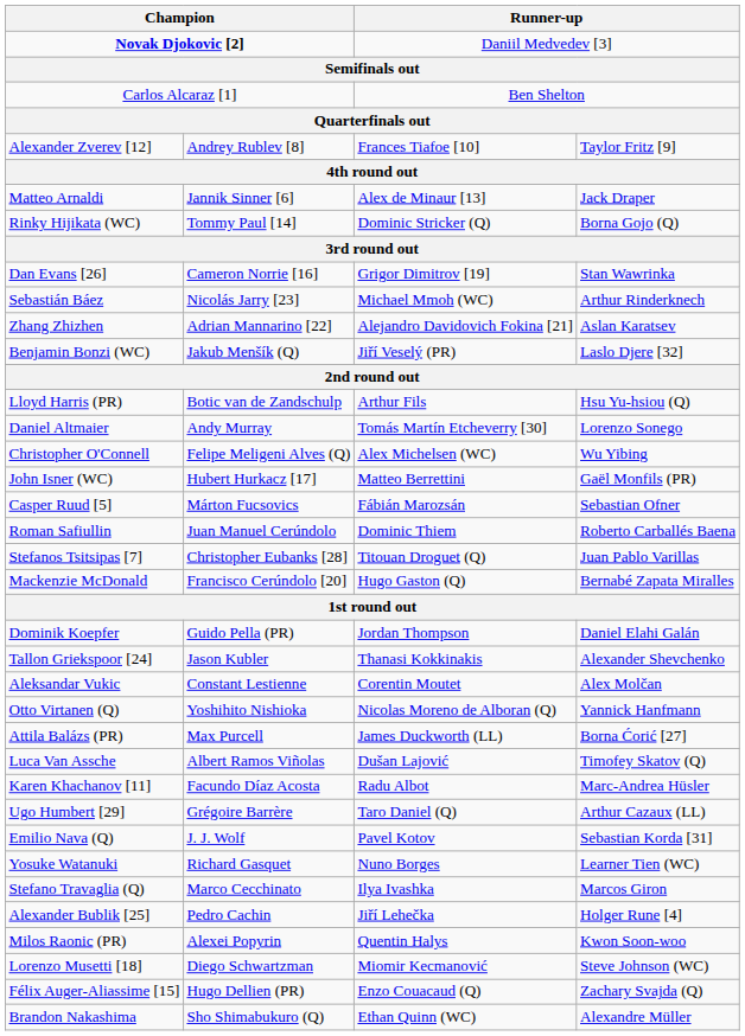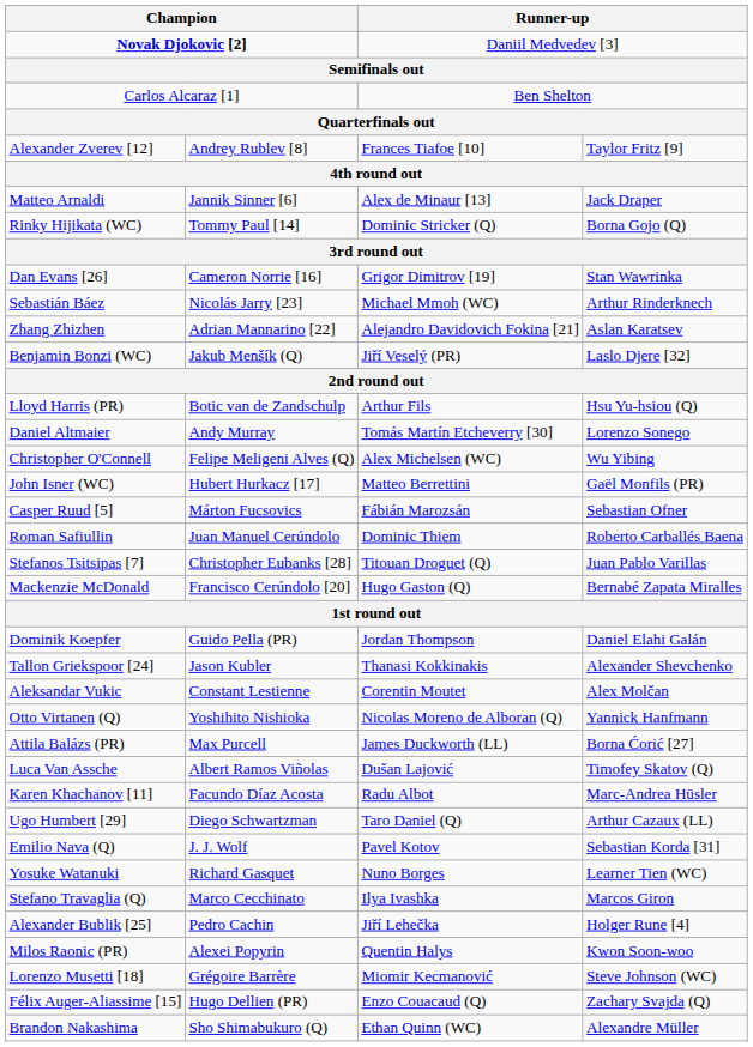 <table class="wikitable collapsible collapsed" style="font-size:90%">
 <tr>
 <th colspan=2>Champion</th>
 <th colspan=2>Runner-up</th>
 </tr>
 <tr style="text-align:center;">
 <td colspan=2> <strong><a href='#'>Novak Djokovic</a> [2]</strong></td>
 <td colspan=2> <a href='#'>Daniil Medvedev</a> [3]</td>
 </tr>
 <tr>
 <th colspan=4>Semifinals out</th>
 </tr>
 <tr style="text-align:center;">
 <td colspan=2> <a href='#'>Carlos Alcaraz</a> [1]</td>
 <td colspan=2> <a href='#'>Ben Shelton</a></td>
 </tr>
 <tr>
 <th colspan=4>Quarterfinals out</th>
 </tr>
 <tr>
 <td> <a href='#'>Alexander Zverev</a> [12]</td>
 <td> <a href='#'>Andrey Rublev</a> [8]</td>
 <td> <a href='#'>Frances Tiafoe</a> [10]</td>
 <td> <a href='#'>Taylor Fritz</a> [9]</td>
 </tr>
 <tr>
 <th colspan=4>4th round out</th>
 </tr>
 <tr>
 <td> <a href='#'>Matteo Arnaldi</a></td>
 <td> <a href='#'>Jannik Sinner</a> [6]</td>
 <td> <a href='#'>Alex de Minaur</a> [13]</td>
 <td> <a href='#'>Jack Draper</a></td>
 </tr>
 <tr>
 <td> <a href='#'>Rinky Hijikata</a> (WC)</td>
 <td> <a href='#'>Tommy Paul</a> [14]</td>
 <td> <a href='#'>Dominic Stricker</a> (Q)</td>
 <td> <a href='#'>Borna Gojo</a> (Q)</td>
 </tr>
 <tr>
 <th colspan=4>3rd round out</th>
 </tr>
 <tr>
 <td> <a href='#'>Dan Evans</a> [26]</td>
 <td> <a href='#'>Cameron Norrie</a> [16]</td>
 <td> <a href='#'>Grigor Dimitrov</a> [19]</td>
 <td> <a href='#'>Stan Wawrinka</a></td>
 </tr>
 <tr>
 <td> <a href='#'>Sebastián Báez</a></td>
 <td> <a href='#'>Nicolás Jarry</a> [23]</td>
 <td> <a href='#'>Michael Mmoh</a> (WC)</td>
 <td> <a href='#'>Arthur Rinderknech</a></td>
 </tr>
 <tr>
 <td> <a href='#'>Zhang Zhizhen</a></td>
 <td> <a href='#'>Adrian Mannarino</a> [22]</td>
 <td> <a href='#'>Alejandro Davidovich Fokina</a> [21]</td>
 <td> <a href='#'>Aslan Karatsev</a></td>
 </tr>
 <tr>
 <td> <a href='#'>Benjamin Bonzi</a> (WC)</td>
 <td> <a href='#'>Jakub Menšík</a> (Q)</td>
 <td> <a href='#'>Jiří Veselý</a> (PR)</td>
 <td> <a href='#'>Laslo Djere</a> [32]</td>
 </tr>
 <tr>
 <th colspan=4>2nd round out</th>
 </tr>
 <tr>
 <td> <a href='#'>Lloyd Harris</a> (PR)</td>
 <td> <a href='#'>Botic van de Zandschulp</a></td>
 <td> <a href='#'>Arthur Fils</a></td>
 <td> <a href='#'>Hsu Yu-hsiou</a> (Q)</td>
 </tr>
 <tr>
 <td> <a href='#'>Daniel Altmaier</a></td>
 <td> <a href='#'>Andy Murray</a></td>
 <td> <a href='#'>Tomás Martín Etcheverry</a> [30]</td>
 <td> <a href='#'>Lorenzo Sonego</a></td>
 </tr>
 <tr>
 <td> <a href='#'>Christopher O'Connell</a></td>
 <td> <a href='#'>Felipe Meligeni Alves</a> (Q)</td>
 <td> <a href='#'>Alex Michelsen</a> (WC)</td>
 <td> <a href='#'>Wu Yibing</a></td>
 </tr>
 <tr>
 <td> <a href='#'>John Isner</a> (WC)</td>
 <td> <a href='#'>Hubert Hurkacz</a> [17]</td>
 <td> <a href='#'>Matteo Berrettini</a></td>
 <td> <a href='#'>Gaël Monfils</a> (PR)</td>
 </tr>
 <tr>
 <td> <a href='#'>Casper Ruud</a> [5]</td>
 <td> <a href='#'>Márton Fucsovics</a></td>
 <td> <a href='#'>Fábián Marozsán</a></td>
 <td> <a href='#'>Sebastian Ofner</a></td>
 </tr>
 <tr>
 <td> <a href='#'>Roman Safiullin</a></td>
 <td> <a href='#'>Juan Manuel Cerúndolo</a></td>
 <td> <a href='#'>Dominic Thiem</a></td>
 <td> <a href='#'>Roberto Carballés Baena</a></td>
 </tr>
 <tr>
 <td> <a href='#'>Stefanos Tsitsipas</a> [7]</td>
 <td> <a href='#'>Christopher Eubanks</a> [28]</td>
 <td> <a href='#'>Titouan Droguet</a> (Q)</td>
 <td> <a href='#'>Juan Pablo Varillas</a></td>
 </tr>
 <tr>
 <td> <a href='#'>Mackenzie McDonald</a></td>
 <td> <a href='#'>Francisco Cerúndolo</a> [20]</td>
 <td> <a href='#'>Hugo Gaston</a> (Q)</td>
 <td> <a href='#'>Bernabé Zapata Miralles</a></td>
 </tr>
 <tr>
 <th colspan=4>1st round out</th>
 </tr>
 <tr>
 <td> <a href='#'>Dominik Koepfer</a></td>
 <td> <a href='#'>Guido Pella</a> (PR)</td>
 <td> <a href='#'>Jordan Thompson</a></td>
 <td> <a href='#'>Daniel Elahi Galán</a></td>
 </tr>
 <tr>
 <td> <a href='#'>Tallon Griekspoor</a> [24]</td>
 <td> <a href='#'>Jason Kubler</a></td>
 <td> <a href='#'>Thanasi Kokkinakis</a></td>
 <td> <a href='#'>Alexander Shevchenko</a></td>
 </tr>
 <tr>
 <td> <a href='#'>Aleksandar Vukic</a></td>
 <td> <a href='#'>Constant Lestienne</a></td>
 <td> <a href='#'>Corentin Moutet</a></td>
 <td> <a href='#'>Alex Molčan</a></td>
 </tr>
 <tr>
 <td> <a href='#'>Otto Virtanen</a> (Q)</td>
 <td> <a href='#'>Yoshihito Nishioka</a></td>
 <td> <a href='#'>Nicolas Moreno de Alboran</a> (Q)</td>
 <td> <a href='#'>Yannick Hanfmann</a></td>
 </tr>
 <tr>
 <td> <a href='#'>Attila Balázs</a> (PR)</td>
 <td> <a href='#'>Max Purcell</a></td>
 <td> <a href='#'>James Duckworth</a> (LL)</td>
 <td> <a href='#'>Borna Ćorić</a> [27]</td>
 </tr>
 <tr>
 <td> <a href='#'>Luca Van Assche</a></td>
 <td> <a href='#'>Albert Ramos Viñolas</a></td>
 <td> <a href='#'>Dušan Lajović</a></td>
 <td> <a href='#'>Timofey Skatov</a> (Q)</td>
 </tr>
 <tr>
 <td> <a href='#'>Karen Khachanov</a> [11]</td>
 <td> <a href='#'>Facundo Díaz Acosta</a></td>
 <td> <a href='#'>Radu Albot</a></td>
 <td> <a href='#'>Marc-Andrea Hüsler</a></td>
 </tr>
 <tr>
 <td> <a href='#'>Ugo Humbert</a> [29]</td>
-<td> <a href='#'>Grégoire Barrère</a></td>
+<td> <a href='#'>Diego Schwartzman</a></td>
 <td> <a href='#'>Taro Daniel</a> (Q)</td>
 <td> <a href='#'>Arthur Cazaux</a> (LL)</td>
 </tr>
 <tr>
 <td> <a href='#'>Emilio Nava</a> (Q)</td>
 <td> <a href='#'>J. J. Wolf</a></td>
 <td> <a href='#'>Pavel Kotov</a></td>
 <td> <a href='#'>Sebastian Korda</a> [31]</td>
 </tr>
 <tr>
 <td> <a href='#'>Yosuke Watanuki</a></td>
 <td> <a href='#'>Richard Gasquet</a></td>
 <td> <a href='#'>Nuno Borges</a></td>
 <td> <a href='#'>Learner Tien</a> (WC)</td>
 </tr>
 <tr>
 <td> <a href='#'>Stefano Travaglia</a> (Q)</td>
 <td> <a href='#'>Marco Cecchinato</a></td>
 <td> <a href='#'>Ilya Ivashka</a></td>
 <td> <a href='#'>Marcos Giron</a></td>
 </tr>
 <tr>
 <td> <a href='#'>Alexander Bublik</a> [25]</td>
 <td> <a href='#'>Pedro Cachin</a></td>
 <td> <a href='#'>Jiří Lehečka</a></td>
 <td> <a href='#'>Holger Rune</a> [4]</td>
 </tr>
 <tr>
 <td> <a href='#'>Milos Raonic</a> (PR)</td>
 <td> <a href='#'>Alexei Popyrin</a></td>
 <td> <a href='#'>Quentin Halys</a></td>
 <td> <a href='#'>Kwon Soon-woo</a></td>
 </tr>
 <tr>
 <td> <a href='#'>Lorenzo Musetti</a> [18]</td>
-<td> <a href='#'>Diego Schwartzman</a></td>
+<td> <a href='#'>Grégoire Barrère</a></td>
 <td> <a href='#'>Miomir Kecmanović</a></td>
 <td> <a href='#'>Steve Johnson</a> (WC)</td>
 </tr>
 <tr>
 <td> <a href='#'>Félix Auger-Aliassime</a> [15]</td>
 <td> <a href='#'>Hugo Dellien</a> (PR)</td>
 <td> <a href='#'>Enzo Couacaud</a> (Q)</td>
 <td> <a href='#'>Zachary Svajda</a> (Q)</td>
 </tr>
 <tr>
 <td> <a href='#'>Brandon Nakashima</a></td>
 <td> <a href='#'>Sho Shimabukuro</a> (Q)</td>
 <td> <a href='#'>Ethan Quinn</a> (WC)</td>
 <td> <a href='#'>Alexandre Müller</a></td>
 </tr>
 </table>
